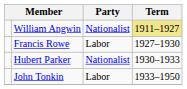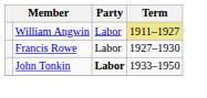 <table class="wikitable">
 <tr>
 <th colspan="2">Member</th>
 <th>Party</th>
 <th>Term</th>
 </tr>
 <tr>
 <td> </td>
 <td><a href='#'>William Angwin</a></td>
-<td><a href='#'>Nationalist</a></td>
+<td><a href='#'>Labor</a></td>
 <td style="background: khaki;">1911–1927</td>
 </tr>
 <tr>
 <td> </td>
 <td><a href='#'>Francis Rowe</a></td>
 <td>Labor</td>
 <td>1927–1930</td>
 </tr>
 <tr>
 <td> </td>
-<td><a href='#'>Hubert Parker</a></td>
-<td><a href='#'>Nationalist</a></td>
-<td>1930–1933</td>
-</tr>
-<tr>
-<td> </td>
 <td><a href='#'>John Tonkin</a></td>
-<td>Labor</td>
+<td><strong>Labor</strong></td>
 <td>1933–1950</td>
 </tr>
 <tr>
 </tr>
 </table>
